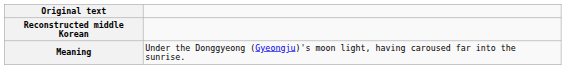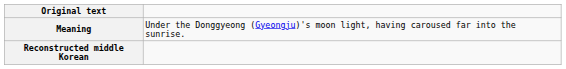 <table class="wikitable">
 <tr>
 <th>Original text</th>
 <td></td>
 </tr>
 <tr>
+<th>Meaning</th>
+<td>Under the Donggyeong (<a href='#'>Gyeongju</a>)'s moon light, having caroused far into the sunrise.</td>
+</tr>
+<tr>
 <th>Reconstructed middle Korean</th>
 <td></td>
 </tr>
-<tr>
-<th>Meaning</th>
-<td>Under the Donggyeong (<a href='#'>Gyeongju</a>)'s moon light, having caroused far into the sunrise.</td>
-</tr>
 </table>
